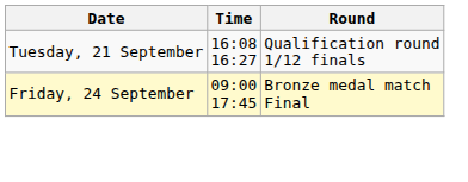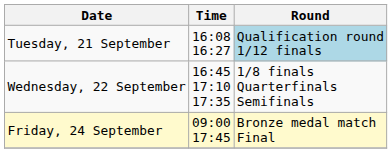 <table class="wikitable">
 <tr>
 <th>Date</th>
 <th>Time</th>
 <th>Round</th>
 </tr>
 <tr>
 <td>Tuesday, 21 September</td>
 <td>16:08 <br> 16:27</td>
-<td>Qualification round <br> 1/12 finals</td>
+<td style="background: lightblue;">Qualification round <br> 1/12 finals</td>
+</tr>
+<tr>
+<td>Wednesday, 22 September</td>
+<td>16:45 <br> 17:10 <br> 17:35</td>
+<td>1/8 finals <br> Quarterfinals <br> Semifinals</td>
 </tr>
 <tr style=background:lemonchiffon>
 <td>Friday, 24 September</td>
 <td>09:00 <br> 17:45</td>
 <td>Bronze medal match <br> Final</td>
 </tr>
 <tr>
 </tr>
 </table>
